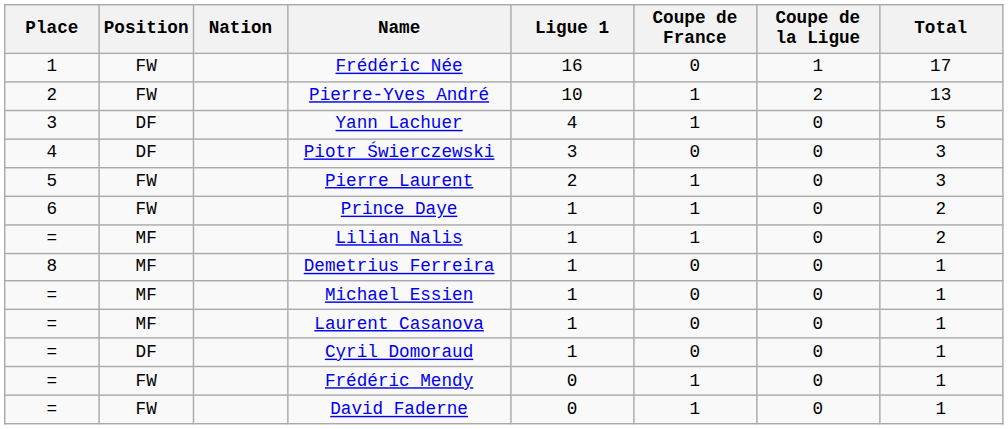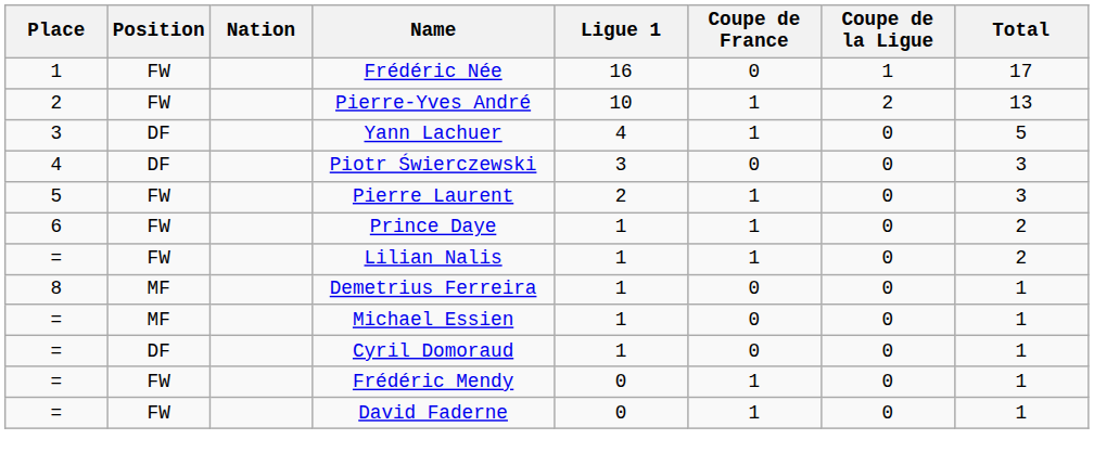 <table class="wikitable" style="font-size: 95%; text-align: center;">
 <tr>
 <th width=60>Place</th>
 <th width=60>Position</th>
 <th width=60>Nation</th>
 <th width=150>Name</th>
 <th width=80>Ligue 1</th>
 <th width=80>Coupe de France</th>
 <th width=80>Coupe de la Ligue</th>
 <th width=80><strong>Total</strong></th>
 </tr>
 <tr>
 <td>1</td>
 <td>FW</td>
 <td></td>
 <td><a href='#'>Frédéric Née</a></td>
 <td>16</td>
 <td>0</td>
 <td>1</td>
 <td>17</td>
 </tr>
 <tr>
 <td>2</td>
 <td>FW</td>
 <td></td>
 <td><a href='#'>Pierre-Yves André</a></td>
 <td>10</td>
 <td>1</td>
 <td>2</td>
 <td>13</td>
 </tr>
 <tr>
 <td>3</td>
 <td>DF</td>
 <td></td>
 <td><a href='#'>Yann Lachuer</a></td>
 <td>4</td>
 <td>1</td>
 <td>0</td>
 <td>5</td>
 </tr>
 <tr>
 <td>4</td>
 <td>DF</td>
 <td></td>
 <td><a href='#'>Piotr Świerczewski</a></td>
 <td>3</td>
 <td>0</td>
 <td>0</td>
 <td>3</td>
 </tr>
 <tr>
 <td>5</td>
 <td>FW</td>
 <td></td>
 <td><a href='#'>Pierre Laurent</a></td>
 <td>2</td>
 <td>1</td>
 <td>0</td>
 <td>3</td>
 </tr>
 <tr>
 <td>6</td>
 <td>FW</td>
 <td></td>
 <td><a href='#'>Prince Daye</a></td>
 <td>1</td>
 <td>1</td>
 <td>0</td>
 <td>2</td>
 </tr>
 <tr>
 <td>=</td>
-<td>MF</td>
+<td>FW</td>
 <td></td>
 <td><a href='#'>Lilian Nalis</a></td>
 <td>1</td>
 <td>1</td>
 <td>0</td>
 <td>2</td>
 </tr>
 <tr>
 <td>8</td>
 <td>MF</td>
 <td></td>
 <td><a href='#'>Demetrius Ferreira</a></td>
 <td>1</td>
 <td>0</td>
 <td>0</td>
 <td>1</td>
 </tr>
 <tr>
 <td>=</td>
 <td>MF</td>
 <td></td>
 <td><a href='#'>Michael Essien</a></td>
-<td>1</td>
-<td>0</td>
-<td>0</td>
-<td>1</td>
-</tr>
-<tr>
-<td>=</td>
-<td>MF</td>
-<td></td>
-<td><a href='#'>Laurent Casanova</a></td>
 <td>1</td>
 <td>0</td>
 <td>0</td>
 <td>1</td>
 </tr>
 <tr>
 <td>=</td>
 <td>DF</td>
 <td></td>
 <td><a href='#'>Cyril Domoraud</a></td>
 <td>1</td>
 <td>0</td>
 <td>0</td>
 <td>1</td>
 </tr>
 <tr>
 <td>=</td>
 <td>FW</td>
 <td></td>
 <td><a href='#'>Frédéric Mendy</a></td>
 <td>0</td>
 <td>1</td>
 <td>0</td>
 <td>1</td>
 </tr>
 <tr>
 <td>=</td>
 <td>FW</td>
 <td></td>
 <td><a href='#'>David Faderne</a></td>
 <td>0</td>
 <td>1</td>
 <td>0</td>
 <td>1</td>
 </tr>
 </table>
